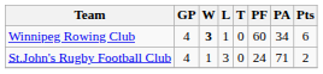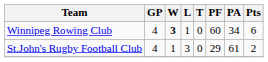 <table class="wikitable">
 <tr>
 <th>Team</th>
 <th>GP</th>
 <th>W</th>
 <th>L</th>
 <th>T</th>
 <th>PF</th>
 <th>PA</th>
 <th>Pts</th>
 </tr>
 <tr align="center">
 <td align="left"><a href='#'>Winnipeg Rowing Club</a></td>
 <td>4</td>
 <td><strong>3</strong></td>
 <td>1</td>
 <td>0</td>
 <td>60</td>
 <td>34</td>
 <td>6</td>
 </tr>
 <tr align="center">
 <td align="left"><a href='#'>St.John's Rugby Football Club</a></td>
 <td>4</td>
 <td>1</td>
 <td>3</td>
 <td>0</td>
-<td>24</td>
-<td>71</td>
+<td>29</td>
+<td>61</td>
 <td>2</td>
 </tr>
 <tr align="center">
 </tr>
 </table>
